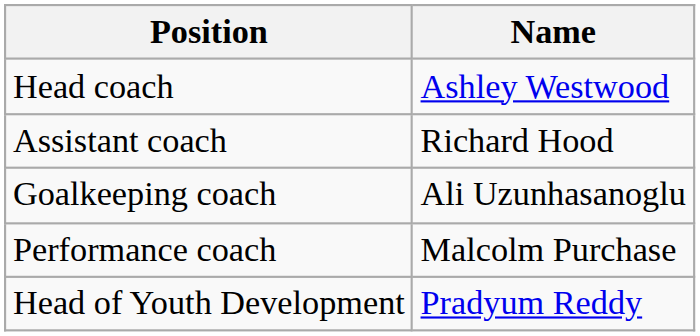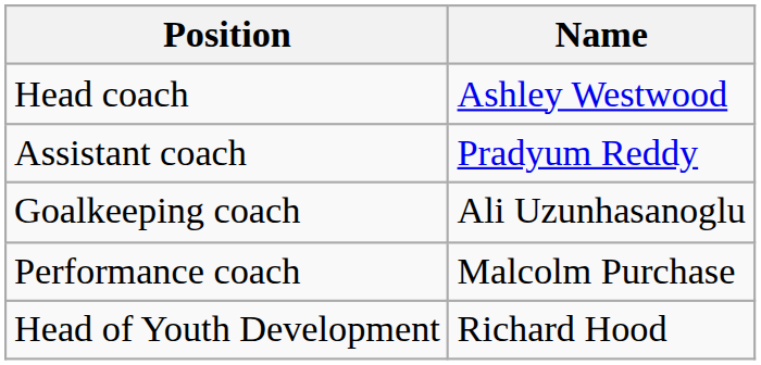 <table class="wikitable">
 <tr>
 <th>Position</th>
 <th>Name</th>
 </tr>
 <tr>
 <td>Head coach</td>
 <td> <a href='#'>Ashley Westwood</a></td>
 </tr>
 <tr>
 <td>Assistant coach</td>
-<td> Richard Hood</td>
+<td> <a href='#'>Pradyum Reddy</a></td>
 </tr>
 <tr>
 <td>Goalkeeping coach</td>
 <td> Ali Uzunhasanoglu</td>
 </tr>
 <tr>
 <td>Performance coach</td>
 <td> Malcolm Purchase</td>
 </tr>
 <tr>
 <td>Head of Youth Development</td>
-<td> <a href='#'>Pradyum Reddy</a></td>
+<td> Richard Hood</td>
 </tr>
 </table>
